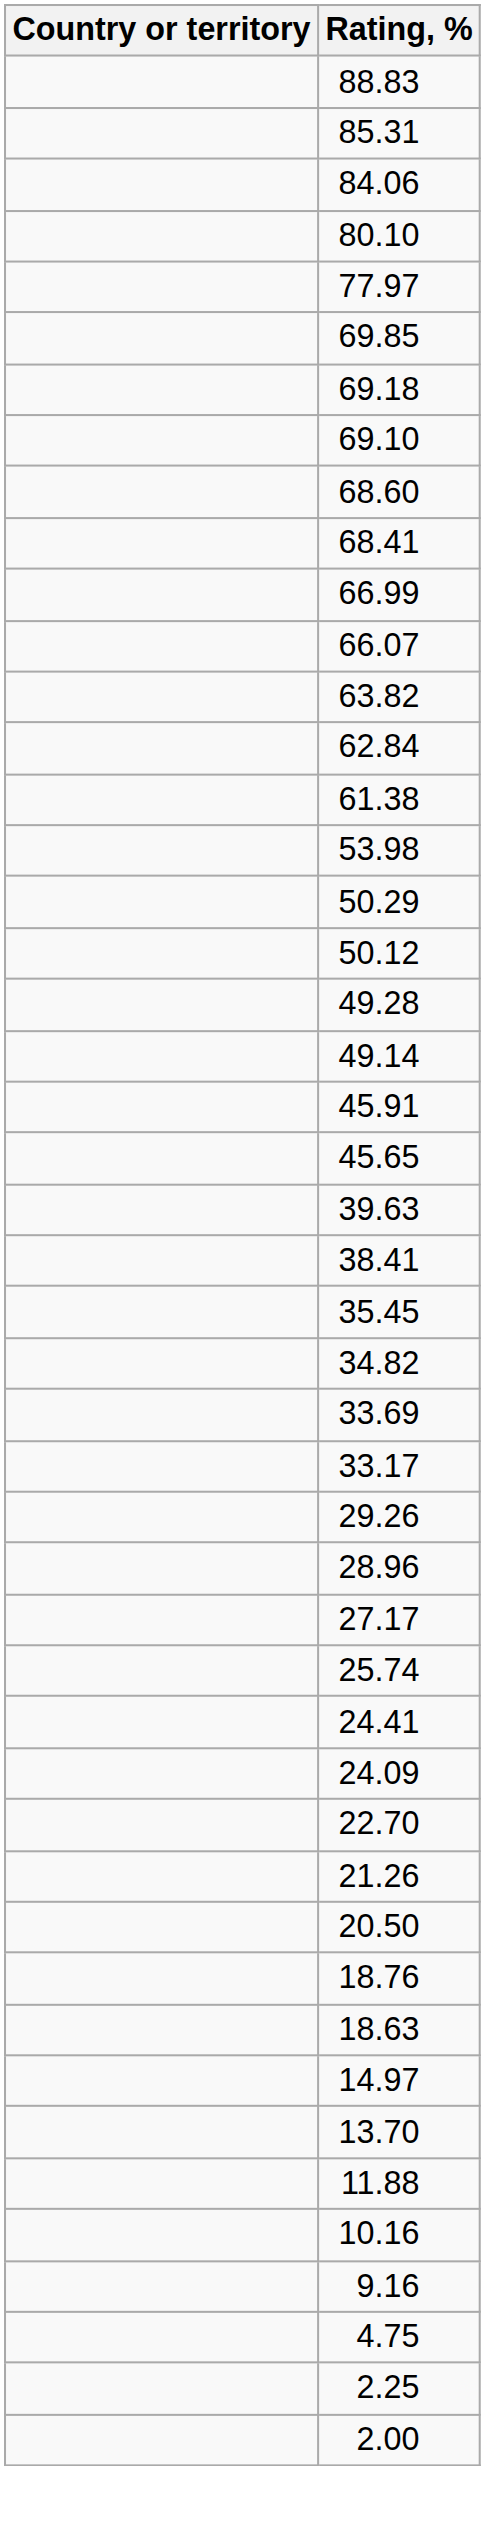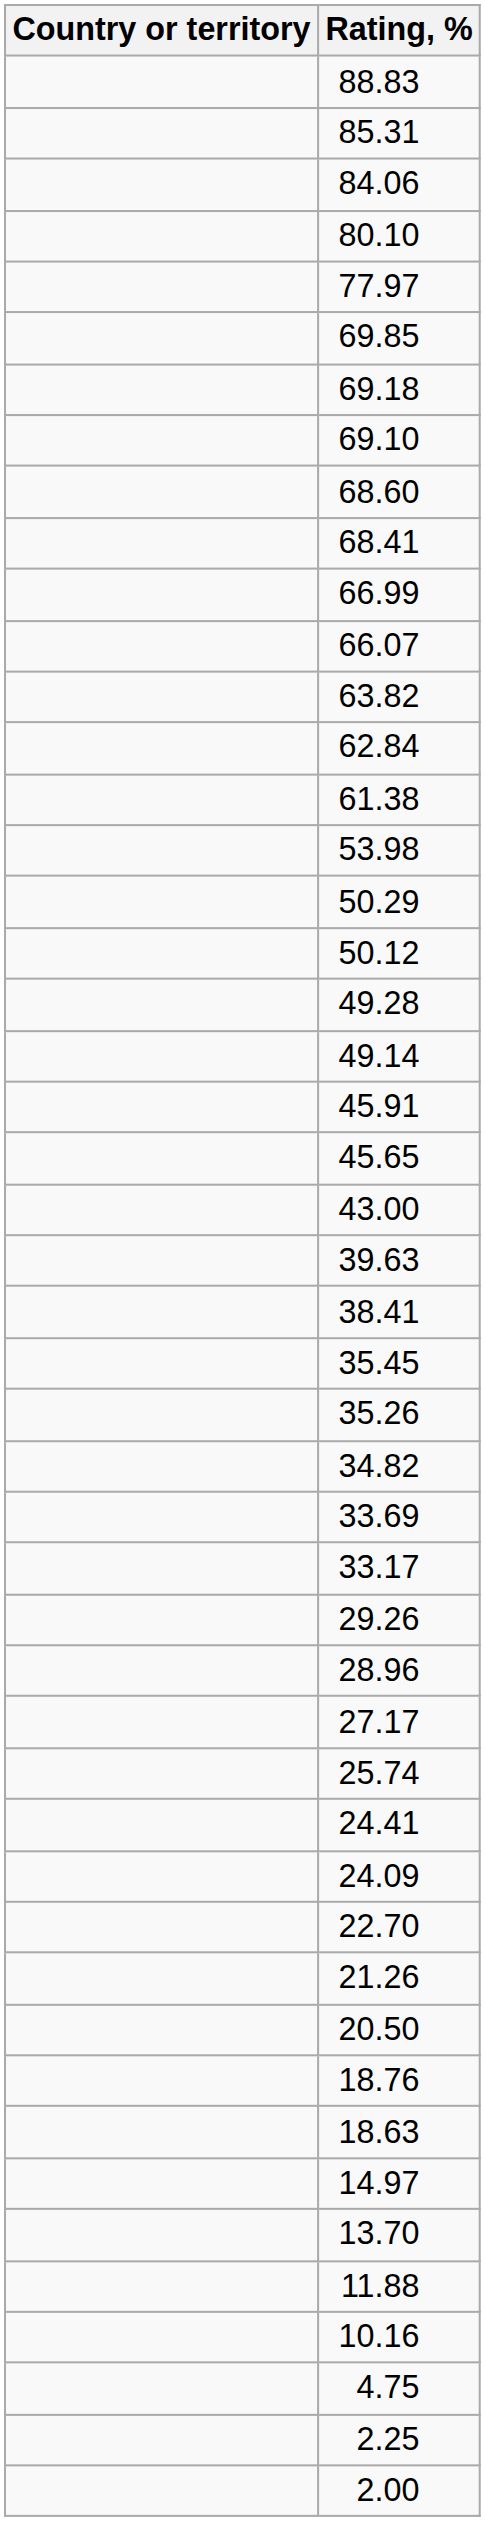 <table class="wikitable sortable mw-datatable static-row-numbers col1left" style="text-align:right;">
 <tr>
 <th>Country or territory</th>
 <th>Rating, %</th>
 </tr>
 <tr>
 <td></td>
 <td style="padding-right:3.5ex;">88.83</td>
 </tr>
 <tr>
 <td></td>
 <td style="padding-right:3.5ex;">85.31</td>
 </tr>
 <tr>
 <td></td>
 <td style="padding-right:3.5ex;">84.06</td>
 </tr>
 <tr>
 <td></td>
 <td style="padding-right:3.5ex;">80.10</td>
 </tr>
 <tr>
 <td></td>
 <td style="padding-right:3.5ex;">77.97</td>
 </tr>
 <tr>
 <td></td>
 <td style="padding-right:3.5ex;">69.85</td>
 </tr>
 <tr>
 <td></td>
 <td style="padding-right:3.5ex;">69.18</td>
 </tr>
 <tr>
 <td></td>
 <td style="padding-right:3.5ex;">69.10</td>
 </tr>
 <tr>
 <td></td>
 <td style="padding-right:3.5ex;">68.60</td>
 </tr>
 <tr>
 <td></td>
 <td style="padding-right:3.5ex;">68.41</td>
 </tr>
 <tr>
 <td></td>
 <td style="padding-right:3.5ex;">66.99</td>
 </tr>
 <tr>
 <td></td>
 <td style="padding-right:3.5ex;">66.07</td>
 </tr>
 <tr>
 <td></td>
 <td style="padding-right:3.5ex;">63.82</td>
 </tr>
 <tr>
 <td></td>
 <td style="padding-right:3.5ex;">62.84</td>
 </tr>
 <tr>
 <td></td>
 <td style="padding-right:3.5ex;">61.38</td>
 </tr>
 <tr>
 <td></td>
 <td style="padding-right:3.5ex;">53.98</td>
 </tr>
 <tr>
 <td></td>
 <td style="padding-right:3.5ex;">50.29</td>
 </tr>
 <tr>
 <td></td>
 <td style="padding-right:3.5ex;">50.12</td>
 </tr>
 <tr>
 <td></td>
 <td style="padding-right:3.5ex;">49.28</td>
 </tr>
 <tr>
 <td></td>
 <td style="padding-right:3.5ex;">49.14</td>
 </tr>
 <tr>
 <td></td>
 <td style="padding-right:3.5ex;">45.91</td>
 </tr>
 <tr>
 <td></td>
 <td style="padding-right:3.5ex;">45.65</td>
 </tr>
 <tr>
 <td></td>
+<td style="padding-right:3.5ex;">43.00</td>
+</tr>
+<tr>
+<td></td>
 <td style="padding-right:3.5ex;">39.63</td>
 </tr>
 <tr>
 <td></td>
 <td style="padding-right:3.5ex;">38.41</td>
 </tr>
 <tr>
 <td></td>
 <td style="padding-right:3.5ex;">35.45</td>
+</tr>
+<tr>
+<td></td>
+<td style="padding-right:3.5ex;">35.26</td>
 </tr>
 <tr>
 <td></td>
 <td style="padding-right:3.5ex;">34.82</td>
 </tr>
 <tr>
 <td></td>
 <td style="padding-right:3.5ex;">33.69</td>
 </tr>
 <tr>
 <td></td>
 <td style="padding-right:3.5ex;">33.17</td>
 </tr>
 <tr>
 <td></td>
 <td style="padding-right:3.5ex;">29.26</td>
 </tr>
 <tr>
 <td></td>
 <td style="padding-right:3.5ex;">28.96</td>
 </tr>
 <tr>
 <td></td>
 <td style="padding-right:3.5ex;">27.17</td>
 </tr>
 <tr>
 <td></td>
 <td style="padding-right:3.5ex;">25.74</td>
 </tr>
 <tr>
 <td></td>
 <td style="padding-right:3.5ex;">24.41</td>
 </tr>
 <tr>
 <td></td>
 <td style="padding-right:3.5ex;">24.09</td>
 </tr>
 <tr>
 <td></td>
 <td style="padding-right:3.5ex;">22.70</td>
 </tr>
 <tr>
 <td></td>
 <td style="padding-right:3.5ex;">21.26</td>
 </tr>
 <tr>
 <td></td>
 <td style="padding-right:3.5ex;">20.50</td>
 </tr>
 <tr>
 <td></td>
 <td style="padding-right:3.5ex;">18.76</td>
 </tr>
 <tr>
 <td></td>
 <td style="padding-right:3.5ex;">18.63</td>
 </tr>
 <tr>
 <td></td>
 <td style="padding-right:3.5ex;">14.97</td>
 </tr>
 <tr>
 <td></td>
 <td style="padding-right:3.5ex;">13.70</td>
 </tr>
 <tr>
 <td></td>
 <td style="padding-right:3.5ex;">11.88</td>
 </tr>
 <tr>
 <td></td>
 <td style="padding-right:3.5ex;">10.16</td>
 </tr>
 <tr>
 <td></td>
-<td style="padding-right:3.5ex;">9.16</td>
-</tr>
-<tr>
-<td></td>
 <td style="padding-right:3.5ex;">4.75</td>
 </tr>
 <tr>
 <td></td>
 <td style="padding-right:3.5ex;">2.25</td>
 </tr>
 <tr>
 <td></td>
 <td style="padding-right:3.5ex;">2.00</td>
 </tr>
 </table>
